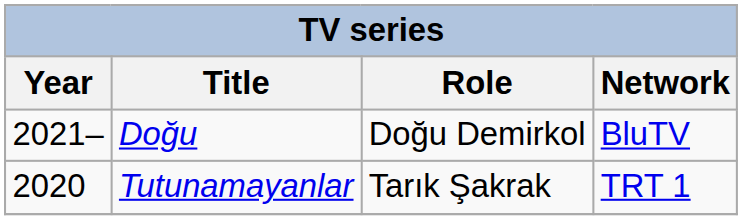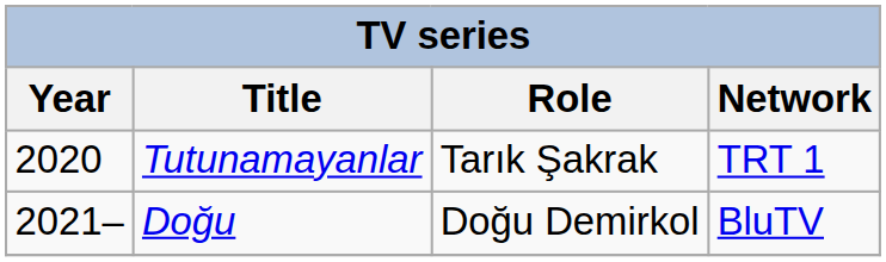 <table class="wikitable">
 <tr>
 <th colspan="4" style="background: LightSteelBlue;">TV series</th>
 </tr>
 <tr>
 <th>Year</th>
 <th>Title</th>
 <th>Role</th>
 <th>Network</th>
 </tr>
 <tr>
+<td>2020</td>
+<td><em><a href='#'>Tutunamayanlar</a></em></td>
+<td>Tarık Şakrak</td>
+<td><a href='#'>TRT 1</a></td>
+</tr>
+<tr>
 <td>2021–</td>
 <td><em><a href='#'>Doğu</a></em></td>
 <td>Doğu Demirkol</td>
 <td><a href='#'>BluTV</a></td>
 </tr>
 <tr>
-<td>2020</td>
-<td><em><a href='#'>Tutunamayanlar</a></em></td>
-<td>Tarık Şakrak</td>
-<td><a href='#'>TRT 1</a></td>
-</tr>
-<tr>
 </tr>
 </table>
